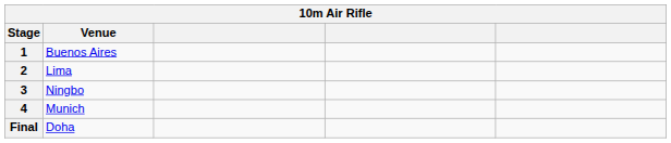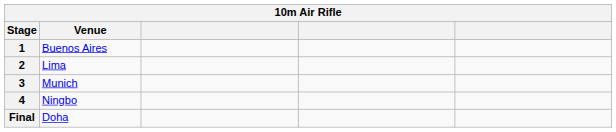 <table class="wikitable">
 <tr>
 <th colspan="5">10m Air Rifle</th>
 </tr>
 <tr>
 <th>Stage</th>
 <th width=140>Venue</th>
 <th width=220></th>
 <th width=220></th>
 <th width=220></th>
 </tr>
 <tr>
 <th>1</th>
 <td> <a href='#'>Buenos Aires</a></td>
 <td></td>
 <td></td>
 <td></td>
 </tr>
 <tr>
 <th>2</th>
 <td> <a href='#'>Lima</a></td>
 <td></td>
 <td></td>
 <td></td>
 </tr>
 <tr>
 <th>3</th>
-<td> <a href='#'>Ningbo</a></td>
+<td> <a href='#'>Munich</a></td>
 <td></td>
 <td></td>
 <td></td>
 </tr>
 <tr>
 <th>4</th>
-<td> <a href='#'>Munich</a></td>
+<td> <a href='#'>Ningbo</a></td>
 <td></td>
 <td></td>
 <td></td>
 </tr>
 <tr>
 <th>Final</th>
 <td> <a href='#'>Doha</a></td>
 <td></td>
 <td></td>
 <td></td>
 </tr>
 </table>
